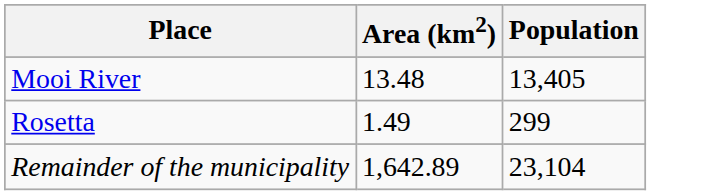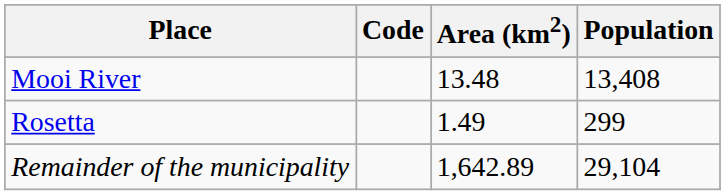 <table class="wikitable sortable">
 <tr>
 <th>Place</th>
+<th>Code</th>
 <th>Area (km<sup>2</sup>)</th>
 <th>Population</th>
 </tr>
 <tr>
 <td><a href='#'>Mooi River</a></td>
+<td></td>
 <td>13.48</td>
-<td>13,405</td>
+<td>13,408</td>
 </tr>
 <tr>
 <td><a href='#'>Rosetta</a></td>
+<td></td>
 <td>1.49</td>
 <td>299</td>
 </tr>
 <tr>
 <td><em>Remainder of the municipality</em></td>
+<td></td>
 <td>1,642.89</td>
-<td>23,104</td>
+<td>29,104</td>
 </tr>
 </table>
